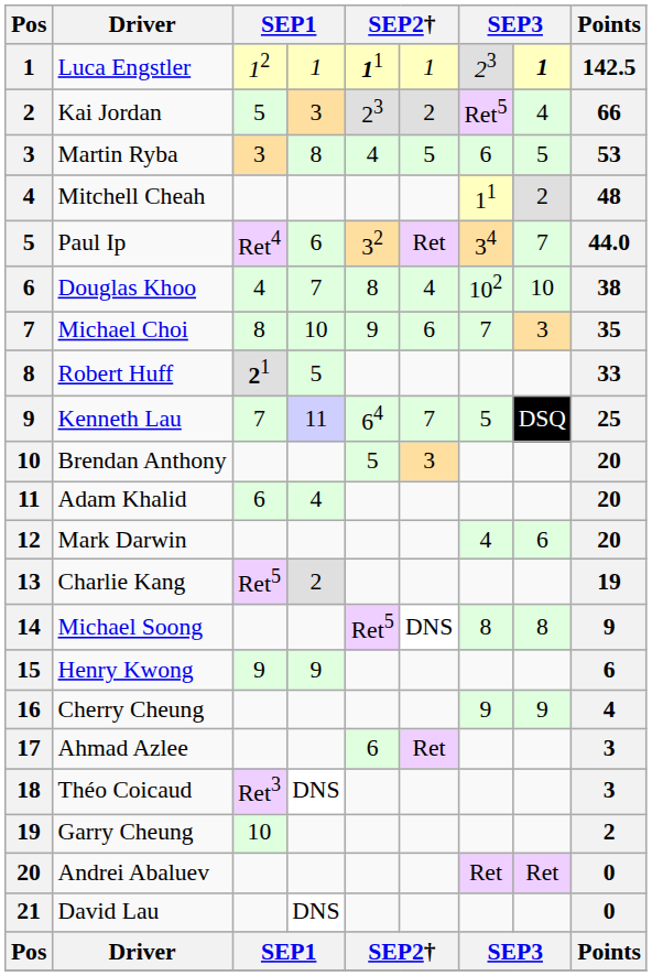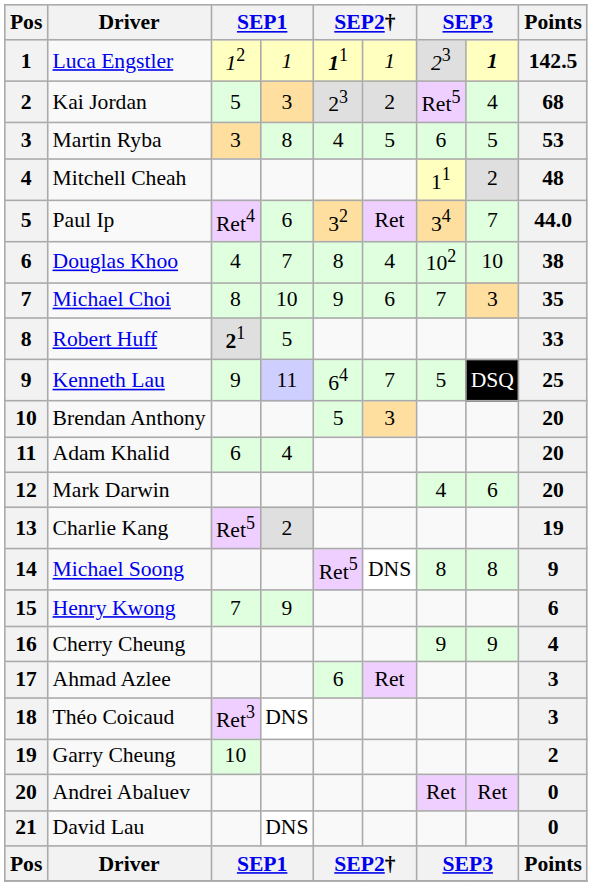 <table class="wikitable" style="font-size: 85%; text-align: center;">
 <tr valign="top">
 <th valign="middle">Pos</th>
 <th valign="middle">Driver</th>
 <th colspan="2"><a href='#'>SEP1</a></th>
 <th colspan="2"><a href='#'>SEP2</a>†</th>
 <th colspan="2"><a href='#'>SEP3</a></th>
 <th valign=middle>Points</th>
 </tr>
 <tr>
 <th>1</th>
 <td align=left> <a href='#'>Luca Engstler</a></td>
 <td style="background:#ffffbf;"><em>1</em><sup>2</sup></td>
 <td style="background:#ffffbf;"><em>1</em></td>
 <td style="background:#ffffbf;"><strong><em>1</em></strong><sup>1</sup></td>
 <td style="background:#ffffbf;"><em>1</em></td>
 <td style="background:#dfdfdf;"><em>2</em><sup>3</sup></td>
 <td style="background:#ffffbf;"><strong><em>1</em></strong></td>
 <th>142.5</th>
 </tr>
 <tr>
 <th>2</th>
 <td align=left> Kai Jordan</td>
 <td style="background:#dfffdf;">5</td>
 <td style="background:#ffdf9f;">3</td>
 <td style="background:#dfdfdf;">2<sup>3</sup></td>
 <td style="background:#dfdfdf;">2</td>
 <td style="background:#efcfff;">Ret<sup>5</sup></td>
 <td style="background:#dfffdf;">4</td>
-<th>66</th>
+<th>68</th>
 </tr>
 <tr>
 <th>3</th>
 <td align=left> Martin Ryba</td>
 <td style="background:#ffdf9f;">3</td>
 <td style="background:#dfffdf;">8</td>
 <td style="background:#dfffdf;">4</td>
 <td style="background:#dfffdf;">5</td>
 <td style="background:#dfffdf;">6</td>
 <td style="background:#dfffdf;">5</td>
 <th>53</th>
 </tr>
 <tr>
 <th>4</th>
 <td align=left> Mitchell Cheah</td>
 <td></td>
 <td></td>
 <td></td>
 <td></td>
 <td style="background:#ffffbf;">1<sup>1</sup></td>
 <td style="background:#dfdfdf;">2</td>
 <th>48</th>
 </tr>
 <tr>
 <th>5</th>
 <td align=left> Paul Ip</td>
 <td style="background:#efcfff;">Ret<sup>4</sup></td>
 <td style="background:#dfffdf;">6</td>
 <td style="background:#ffdf9f;">3<sup>2</sup></td>
 <td style="background:#efcfff;">Ret</td>
 <td style="background:#ffdf9f;">3<sup>4</sup></td>
 <td style="background:#dfffdf;">7</td>
 <th>44.0</th>
 </tr>
 <tr>
 <th>6</th>
 <td align=left> <a href='#'>Douglas Khoo</a></td>
 <td style="background:#dfffdf;">4</td>
 <td style="background:#dfffdf;">7</td>
 <td style="background:#dfffdf;">8</td>
 <td style="background:#dfffdf;">4</td>
 <td style="background:#dfffdf;">10<sup>2</sup></td>
 <td style="background:#dfffdf;">10</td>
 <th>38</th>
 </tr>
 <tr>
 <th>7</th>
 <td align=left> <a href='#'>Michael Choi</a></td>
 <td style="background:#dfffdf;">8</td>
 <td style="background:#dfffdf;">10</td>
 <td style="background:#dfffdf;">9</td>
 <td style="background:#dfffdf;">6</td>
 <td style="background:#dfffdf;">7</td>
 <td style="background:#ffdf9f;">3</td>
 <th>35</th>
 </tr>
 <tr>
 <th>8</th>
 <td align=left> <a href='#'>Robert Huff</a></td>
 <td style="background:#dfdfdf;"><strong>2</strong><sup>1</sup></td>
 <td style="background:#dfffdf;">5</td>
 <td></td>
 <td></td>
 <td></td>
 <td></td>
 <th>33</th>
 </tr>
 <tr>
 <th>9</th>
 <td align=left> <a href='#'>Kenneth Lau</a></td>
-<td style="background:#dfffdf;">7</td>
+<td style="background:#dfffdf;">9</td>
 <td style="background:#cfcfff;">11</td>
 <td style="background:#dfffdf;">6<sup>4</sup></td>
 <td style="background:#dfffdf;">7</td>
 <td style="background:#dfffdf;">5</td>
 <td style="background:#000000; color:#ffffff;">DSQ</td>
 <th>25</th>
 </tr>
 <tr>
 <th>10</th>
 <td align=left> Brendan Anthony</td>
 <td></td>
 <td></td>
 <td style="background:#dfffdf;">5</td>
 <td style="background:#ffdf9f;">3</td>
 <td></td>
 <td></td>
 <th>20</th>
 </tr>
 <tr>
 <th>11</th>
 <td align=left> Adam Khalid</td>
 <td style="background:#dfffdf;">6</td>
 <td style="background:#dfffdf;">4</td>
 <td></td>
 <td></td>
 <td></td>
 <td></td>
 <th>20</th>
 </tr>
 <tr>
 <th>12</th>
 <td align=left> Mark Darwin</td>
 <td></td>
 <td></td>
 <td></td>
 <td></td>
 <td style="background:#dfffdf;">4</td>
 <td style="background:#dfffdf;">6</td>
 <th>20</th>
 </tr>
 <tr>
 <th>13</th>
 <td align=left> Charlie Kang</td>
 <td style="background:#efcfff;">Ret<sup>5</sup></td>
 <td style="background:#dfdfdf;">2</td>
 <td></td>
 <td></td>
 <td></td>
 <td></td>
 <th>19</th>
 </tr>
 <tr>
 <th>14</th>
 <td align=left> <a href='#'>Michael Soong</a></td>
 <td></td>
 <td></td>
 <td style="background:#efcfff;">Ret<sup>5</sup></td>
 <td style="background:#ffffff;">DNS</td>
 <td style="background:#dfffdf;">8</td>
 <td style="background:#dfffdf;">8</td>
 <th>9</th>
 </tr>
 <tr>
 <th>15</th>
 <td align=left> <a href='#'>Henry Kwong</a></td>
-<td style="background:#dfffdf;">9</td>
+<td style="background:#dfffdf;">7</td>
 <td style="background:#dfffdf;">9</td>
 <td></td>
 <td></td>
 <td></td>
 <td></td>
 <th>6</th>
 </tr>
 <tr>
 <th>16</th>
 <td align=left> Cherry Cheung</td>
 <td></td>
 <td></td>
 <td></td>
 <td></td>
 <td style="background:#dfffdf;">9</td>
 <td style="background:#dfffdf;">9</td>
 <th>4</th>
 </tr>
 <tr>
 <th>17</th>
 <td align=left> Ahmad Azlee</td>
 <td></td>
 <td></td>
 <td style="background:#dfffdf;">6</td>
 <td style="background:#efcfff;">Ret</td>
 <td></td>
 <td></td>
 <th>3</th>
 </tr>
 <tr>
 <th>18</th>
 <td align=left> Théo Coicaud</td>
 <td style="background:#efcfff;">Ret<sup>3</sup></td>
 <td style="background:#ffffff;">DNS</td>
 <td></td>
 <td></td>
 <td></td>
 <td></td>
 <th>3</th>
 </tr>
 <tr>
 <th>19</th>
 <td align=left> Garry Cheung</td>
 <td style="background:#dfffdf;">10</td>
 <td></td>
 <td></td>
 <td></td>
 <td></td>
 <td></td>
 <th>2</th>
 </tr>
 <tr>
 <th>20</th>
 <td align=left> Andrei Abaluev</td>
 <td></td>
 <td></td>
 <td></td>
 <td></td>
 <td style="background:#efcfff;">Ret</td>
 <td style="background:#efcfff;">Ret</td>
 <th>0</th>
 </tr>
 <tr>
 <th>21</th>
 <td align=left> David Lau</td>
 <td></td>
 <td style="background:#ffffff;">DNS</td>
 <td></td>
 <td></td>
 <td></td>
 <td></td>
 <th>0</th>
 </tr>
 <tr>
 <th valign="middle">Pos</th>
 <th valign="middle">Driver</th>
 <th colspan="2"><a href='#'>SEP1</a></th>
 <th colspan="2"><a href='#'>SEP2</a>†</th>
 <th colspan="2"><a href='#'>SEP3</a></th>
 <th valign=middle>Points</th>
 </tr>
 <tr>
 </tr>
 </table>
